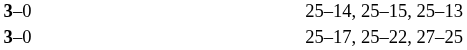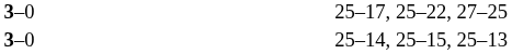 <table>
 <tr>
 <th width=200></th>
 <th width=80></th>
 <th width=200></th>
 <th width=220></th>
 </tr>
 <tr>
 <td align=right><strong></strong></td>
 <td align=center><strong>3</strong>–0</td>
 <td></td>
-<td>25–14, 25–15, 25–13</td>
+<td>25–17, 25–22, 27–25</td>
 </tr>
 <tr>
 <td align=right><strong></strong></td>
 <td align=center><strong>3</strong>–0</td>
 <td></td>
-<td>25–17, 25–22, 27–25</td>
+<td>25–14, 25–15, 25–13</td>
 </tr>
 </table>
